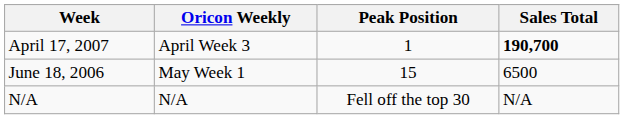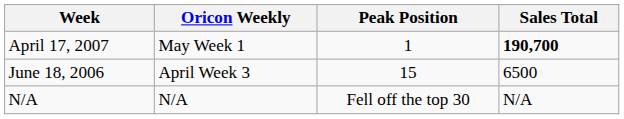 <table class="wikitable" width="575px">
 <tr>
 <th align="left">Week</th>
 <th align="left"><a href='#'>Oricon</a> Weekly</th>
 <th align="left">Peak Position</th>
 <th align="left">Sales Total</th>
 </tr>
 <tr>
 <td align="left">April 17, 2007</td>
-<td align="left">April Week 3</td>
+<td align="left">May Week 1</td>
 <td align="center">1</td>
 <td align="left"><strong>190,700</strong></td>
 </tr>
 <tr>
 <td align="left">June 18, 2006</td>
-<td align="left">May Week 1</td>
+<td align="left">April Week 3</td>
 <td align="center">15</td>
 <td align="left">6500</td>
 </tr>
 <tr>
 <td align="left">N/A</td>
 <td align="left">N/A</td>
 <td align="center">Fell off the top 30</td>
 <td align="left">N/A</td>
 </tr>
 </table>
